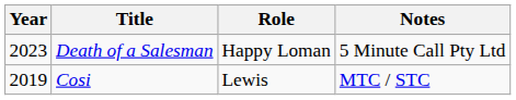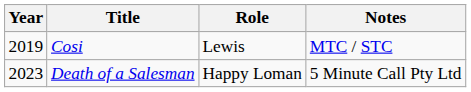 <table class="wikitable sortable">
 <tr>
 <th>Year</th>
 <th>Title</th>
 <th>Role</th>
 <th class="unsortable">Notes</th>
 </tr>
 <tr>
+<td>2019</td>
+<td><a href='#'><em>Cosi</em></a></td>
+<td>Lewis</td>
+<td><a href='#'>MTC</a> / <a href='#'>STC</a></td>
+</tr>
+<tr>
 <td>2023</td>
 <td><em><a href='#'>Death of a Salesman</a></em></td>
 <td>Happy Loman</td>
 <td>5 Minute Call Pty Ltd</td>
 </tr>
-<tr>
-<td>2019</td>
-<td><a href='#'><em>Cosi</em></a></td>
-<td>Lewis</td>
-<td><a href='#'>MTC</a> / <a href='#'>STC</a></td>
-</tr>
 </table>
